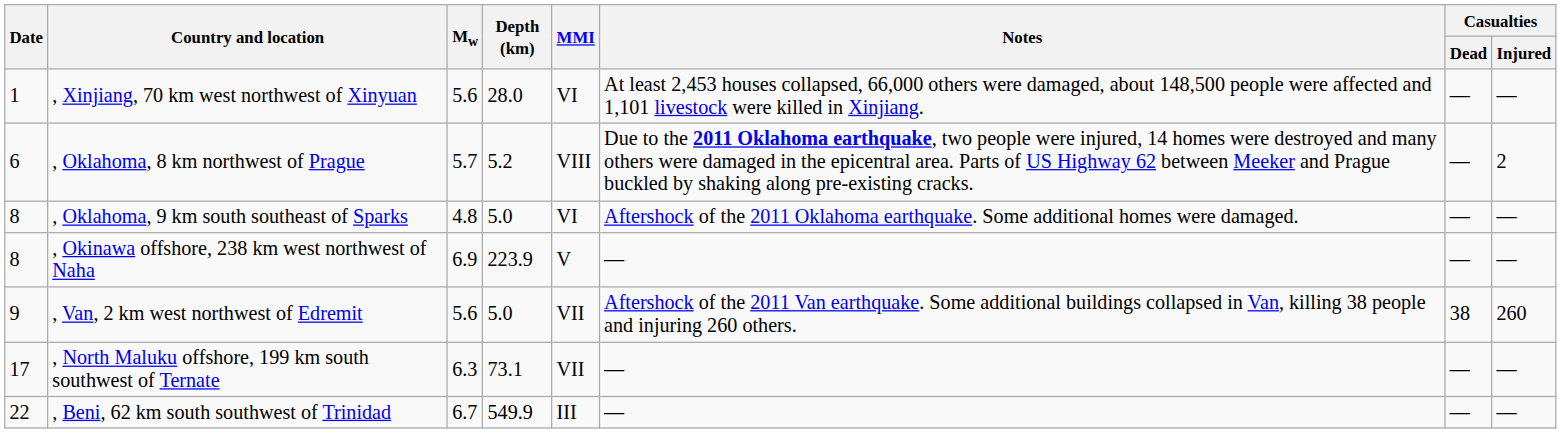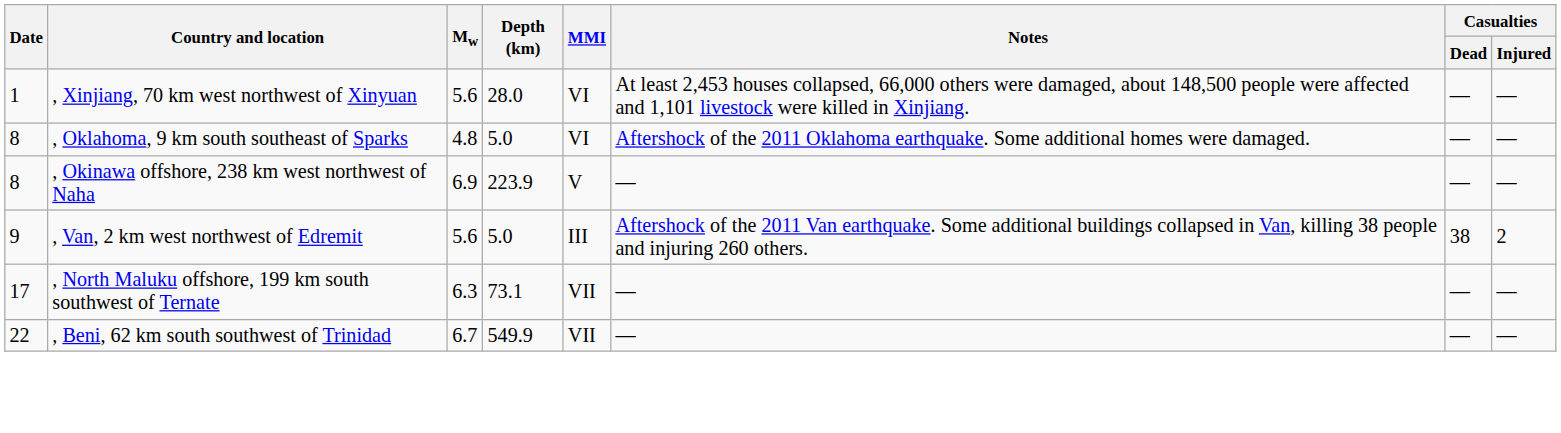 <table class="wikitable sortable" style="border:1px black; margin-left:1em;">
 <tr>
 <th rowspan="2"><small>Date</small></th>
 <th rowspan="2" style="width: 310px"><small>Country and location</small></th>
 <th rowspan="2"><small>M<sub>w</sub></small></th>
 <th rowspan="2"><small>Depth (km)</small></th>
 <th rowspan="2"><small><a href='#'>MMI</a></small></th>
 <th rowspan="2" class="unsortable"><small>Notes</small></th>
 <th colspan="2"><small>Casualties</small></th>
 </tr>
 <tr>
 <th><small>Dead</small></th>
 <th><small>Injured</small></th>
 </tr>
 <tr>
 <td>1</td>
 <td>, <a href='#'>Xinjiang</a>, 70 km west northwest of <a href='#'>Xinyuan</a></td>
 <td>5.6</td>
 <td>28.0</td>
 <td>VI</td>
 <td>At least 2,453 houses collapsed, 66,000 others were damaged, about 148,500 people were affected and 1,101 <a href='#'>livestock</a> were killed in <a href='#'>Xinjiang</a>.</td>
 <td>—</td>
 <td>—</td>
-</tr>
-<tr>
-<td>6</td>
-<td>, <a href='#'>Oklahoma</a>, 8 km northwest of <a href='#'>Prague</a></td>
-<td>5.7</td>
-<td>5.2</td>
-<td>VIII</td>
-<td>Due to the <strong><a href='#'>2011 Oklahoma earthquake</a></strong>, two people were injured, 14 homes were destroyed and many others were damaged in the epicentral area. Parts of <a href='#'>US Highway 62</a> between <a href='#'>Meeker</a> and Prague buckled by shaking along pre-existing cracks.</td>
-<td>—</td>
-<td>2</td>
 </tr>
 <tr>
 <td>8</td>
 <td>, <a href='#'>Oklahoma</a>, 9 km south southeast of <a href='#'>Sparks</a></td>
 <td>4.8</td>
 <td>5.0</td>
 <td>VI</td>
 <td><a href='#'>Aftershock</a> of the <a href='#'>2011 Oklahoma earthquake</a>. Some additional homes were damaged.</td>
 <td>—</td>
 <td>—</td>
 </tr>
 <tr>
 <td>8</td>
 <td>, <a href='#'>Okinawa</a> offshore, 238 km west northwest of <a href='#'>Naha</a></td>
 <td>6.9</td>
 <td>223.9</td>
 <td>V</td>
 <td>—</td>
 <td>—</td>
 <td>—</td>
 </tr>
 <tr>
 <td>9</td>
 <td>, <a href='#'>Van</a>, 2 km west northwest of <a href='#'>Edremit</a></td>
 <td>5.6</td>
 <td>5.0</td>
-<td>VII</td>
+<td>III</td>
 <td><a href='#'>Aftershock</a> of the <a href='#'>2011 Van earthquake</a>. Some additional buildings collapsed in <a href='#'>Van</a>, killing 38 people and injuring 260 others.</td>
 <td>38</td>
-<td>260</td>
+<td>2</td>
 </tr>
 <tr>
 <td>17</td>
 <td>, <a href='#'>North Maluku</a> offshore, 199 km south southwest of <a href='#'>Ternate</a></td>
 <td>6.3</td>
 <td>73.1</td>
 <td>VII</td>
 <td>—</td>
 <td>—</td>
 <td>—</td>
 </tr>
 <tr>
 <td>22</td>
 <td>, <a href='#'>Beni</a>, 62 km south southwest of <a href='#'>Trinidad</a></td>
 <td>6.7</td>
 <td>549.9</td>
-<td>III</td>
+<td>VII</td>
 <td>—</td>
 <td>—</td>
 <td>—</td>
 </tr>
 <tr>
 </tr>
 </table>
